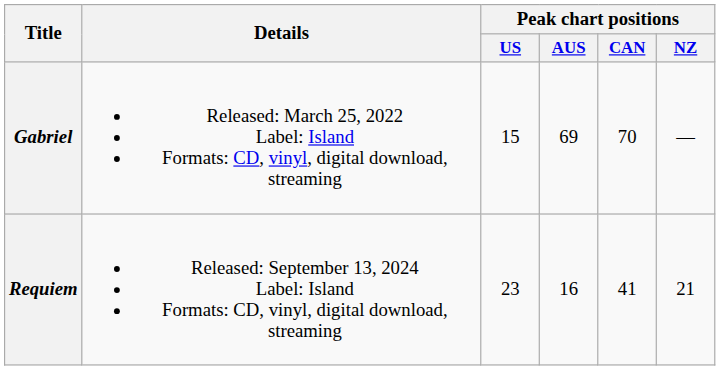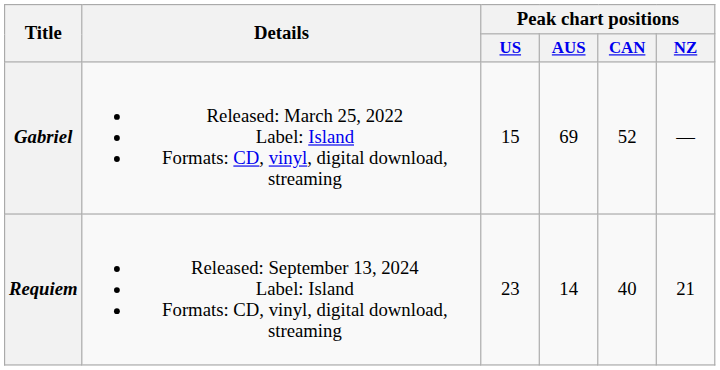 <table class="wikitable plainrowheaders" style="text-align:center;">
 <tr>
 <th scope="col" rowspan="2">Title</th>
 <th scope="col" rowspan="2">Details</th>
 <th scope="col" colspan="4">Peak chart positions</th>
 </tr>
 <tr>
 <th scope="col" style="width:3em;font-size:90%;"><a href='#'>US</a><br></th>
 <th scope="col" style="width:3em;font-size:90%;"><a href='#'>AUS</a><br></th>
 <th scope="col" style="width:3em;font-size:90%;"><a href='#'>CAN</a><br></th>
 <th scope="col" style="width:3em;font-size:90%;"><a href='#'>NZ</a><br></th>
 </tr>
 <tr>
 <th scope="row"><em>Gabriel</em></th>
 <td><br><ul><li>Released: March 25, 2022</li><li>Label: <a href='#'>Island</a></li><li>Formats: <a href='#'>CD</a>, <a href='#'>vinyl</a>, digital download, streaming</li></ul></td>
 <td>15</td>
 <td>69</td>
-<td>70</td>
+<td>52</td>
 <td>—</td>
 </tr>
 <tr>
 <th scope="row"><em>Requiem</em></th>
 <td><br><ul><li>Released: September 13, 2024</li><li>Label: Island</li><li>Formats: CD, vinyl, digital download, streaming</li></ul></td>
 <td>23</td>
-<td>16</td>
-<td>41</td>
+<td>14</td>
+<td>40</td>
 <td>21</td>
 </tr>
 </table>
